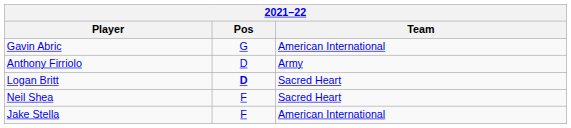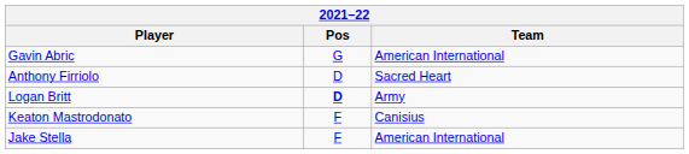 <table class="wikitable" width=95%>
 <tr>
 <th colspan=3><a href='#'>2021–22</a></th>
 </tr>
 <tr>
 <th>Player</th>
 <th>Pos</th>
 <th>Team</th>
 </tr>
 <tr>
 <td><a href='#'>Gavin Abric</a></td>
 <td style="text-align:center;"><a href='#'>G</a></td>
 <td><a href='#'>American International</a></td>
 </tr>
 <tr>
 <td><a href='#'>Anthony Firriolo</a></td>
 <td style="text-align:center;"><a href='#'>D</a></td>
-<td><a href='#'>Army</a></td>
+<td><a href='#'>Sacred Heart</a></td>
 </tr>
 <tr>
 <td><a href='#'>Logan Britt</a></td>
 <td style="text-align:center;"><strong><a href='#'>D</a></strong></td>
-<td><a href='#'>Sacred Heart</a></td>
+<td><a href='#'>Army</a></td>
 </tr>
 <tr>
-<td><a href='#'>Neil Shea</a></td>
+<td><a href='#'>Keaton Mastrodonato</a></td>
 <td style="text-align:center;"><a href='#'>F</a></td>
-<td><a href='#'>Sacred Heart</a></td>
+<td><a href='#'>Canisius</a></td>
 </tr>
 <tr>
 <td><a href='#'>Jake Stella</a></td>
 <td style="text-align:center;"><a href='#'>F</a></td>
 <td><a href='#'>American International</a></td>
 </tr>
 </table>
